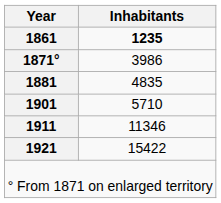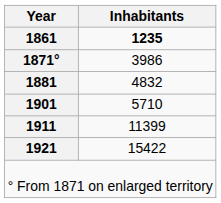 <table border="1" class="wikitable" style="text-align:center; float:left;">
 <tr>
 <th>Year</th>
 <th>Inhabitants</th>
 </tr>
 <tr>
 <th>1861</th>
 <td><strong>1235</strong></td>
 </tr>
 <tr>
 <th>1871°</th>
 <td>3986</td>
 </tr>
 <tr>
 <th>1881</th>
-<td>4835</td>
+<td>4832</td>
 </tr>
 <tr>
 <th>1901</th>
 <td>5710</td>
 </tr>
 <tr>
 <th>1911</th>
-<td>11346</td>
+<td>11399</td>
 </tr>
 <tr>
 <th>1921</th>
 <td>15422</td>
 </tr>
 <tr>
 <td colspan="2" align="center"><br>° From 1871 on enlarged territory</td>
 </tr>
 </table>
